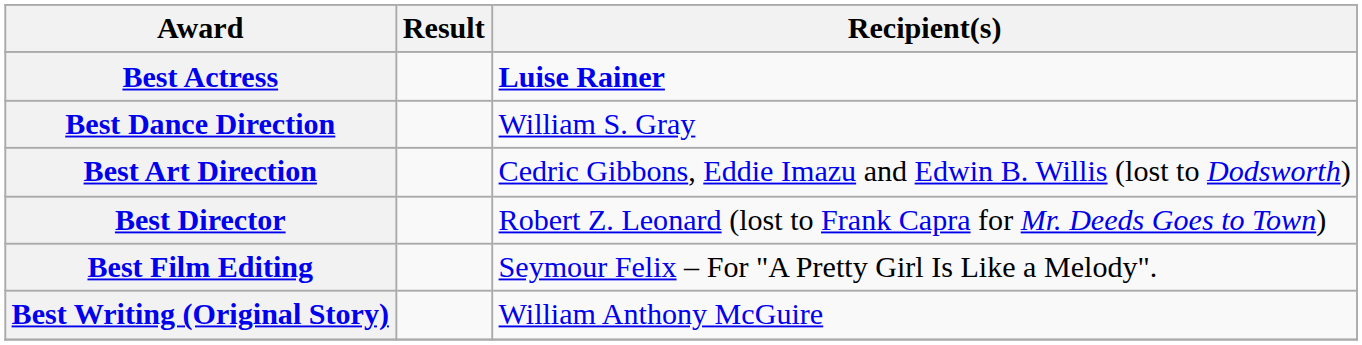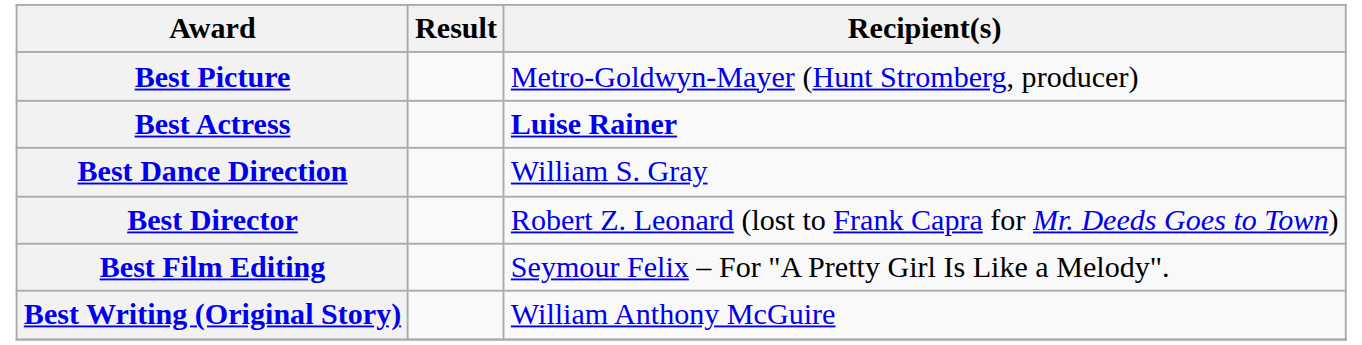 <table class="wikitable plainrowheaders"  style="margin:auto; margin:auto;">
 <tr>
 <th scope="col">Award</th>
 <th scope="col">Result</th>
 <th scope="col">Recipient(s)</th>
+</tr>
+<tr>
+<th scope="row"><a href='#'>Best Picture</a></th>
+<td></td>
+<td><a href='#'>Metro-Goldwyn-Mayer</a> (<a href='#'>Hunt Stromberg</a>, producer)</td>
 </tr>
 <tr>
 <th scope="row"><a href='#'>Best Actress</a></th>
 <td></td>
 <td><strong><a href='#'>Luise Rainer</a></strong></td>
 </tr>
 <tr>
 <th scope="row"><a href='#'>Best Dance Direction</a></th>
 <td></td>
 <td><a href='#'>William S. Gray</a></td>
-</tr>
-<tr>
-<th scope="row"><a href='#'>Best Art Direction</a></th>
-<td></td>
-<td><a href='#'>Cedric Gibbons</a>, <a href='#'>Eddie Imazu</a> and <a href='#'>Edwin B. Willis</a> (lost to <em><a href='#'>Dodsworth</a></em>)</td>
 </tr>
 <tr>
 <th scope="row"><a href='#'>Best Director</a></th>
 <td></td>
 <td><a href='#'>Robert Z. Leonard</a> (lost to <a href='#'>Frank Capra</a> for <em><a href='#'>Mr. Deeds Goes to Town</a></em>)</td>
 </tr>
 <tr>
 <th scope="row"><a href='#'>Best Film Editing</a></th>
 <td></td>
 <td><a href='#'>Seymour Felix</a> – For "A Pretty Girl Is Like a Melody".</td>
 </tr>
 <tr>
 <th scope="row"><a href='#'>Best Writing (Original Story)</a></th>
 <td></td>
 <td><a href='#'>William Anthony McGuire</a></td>
 </tr>
 <tr>
 </tr>
 </table>
